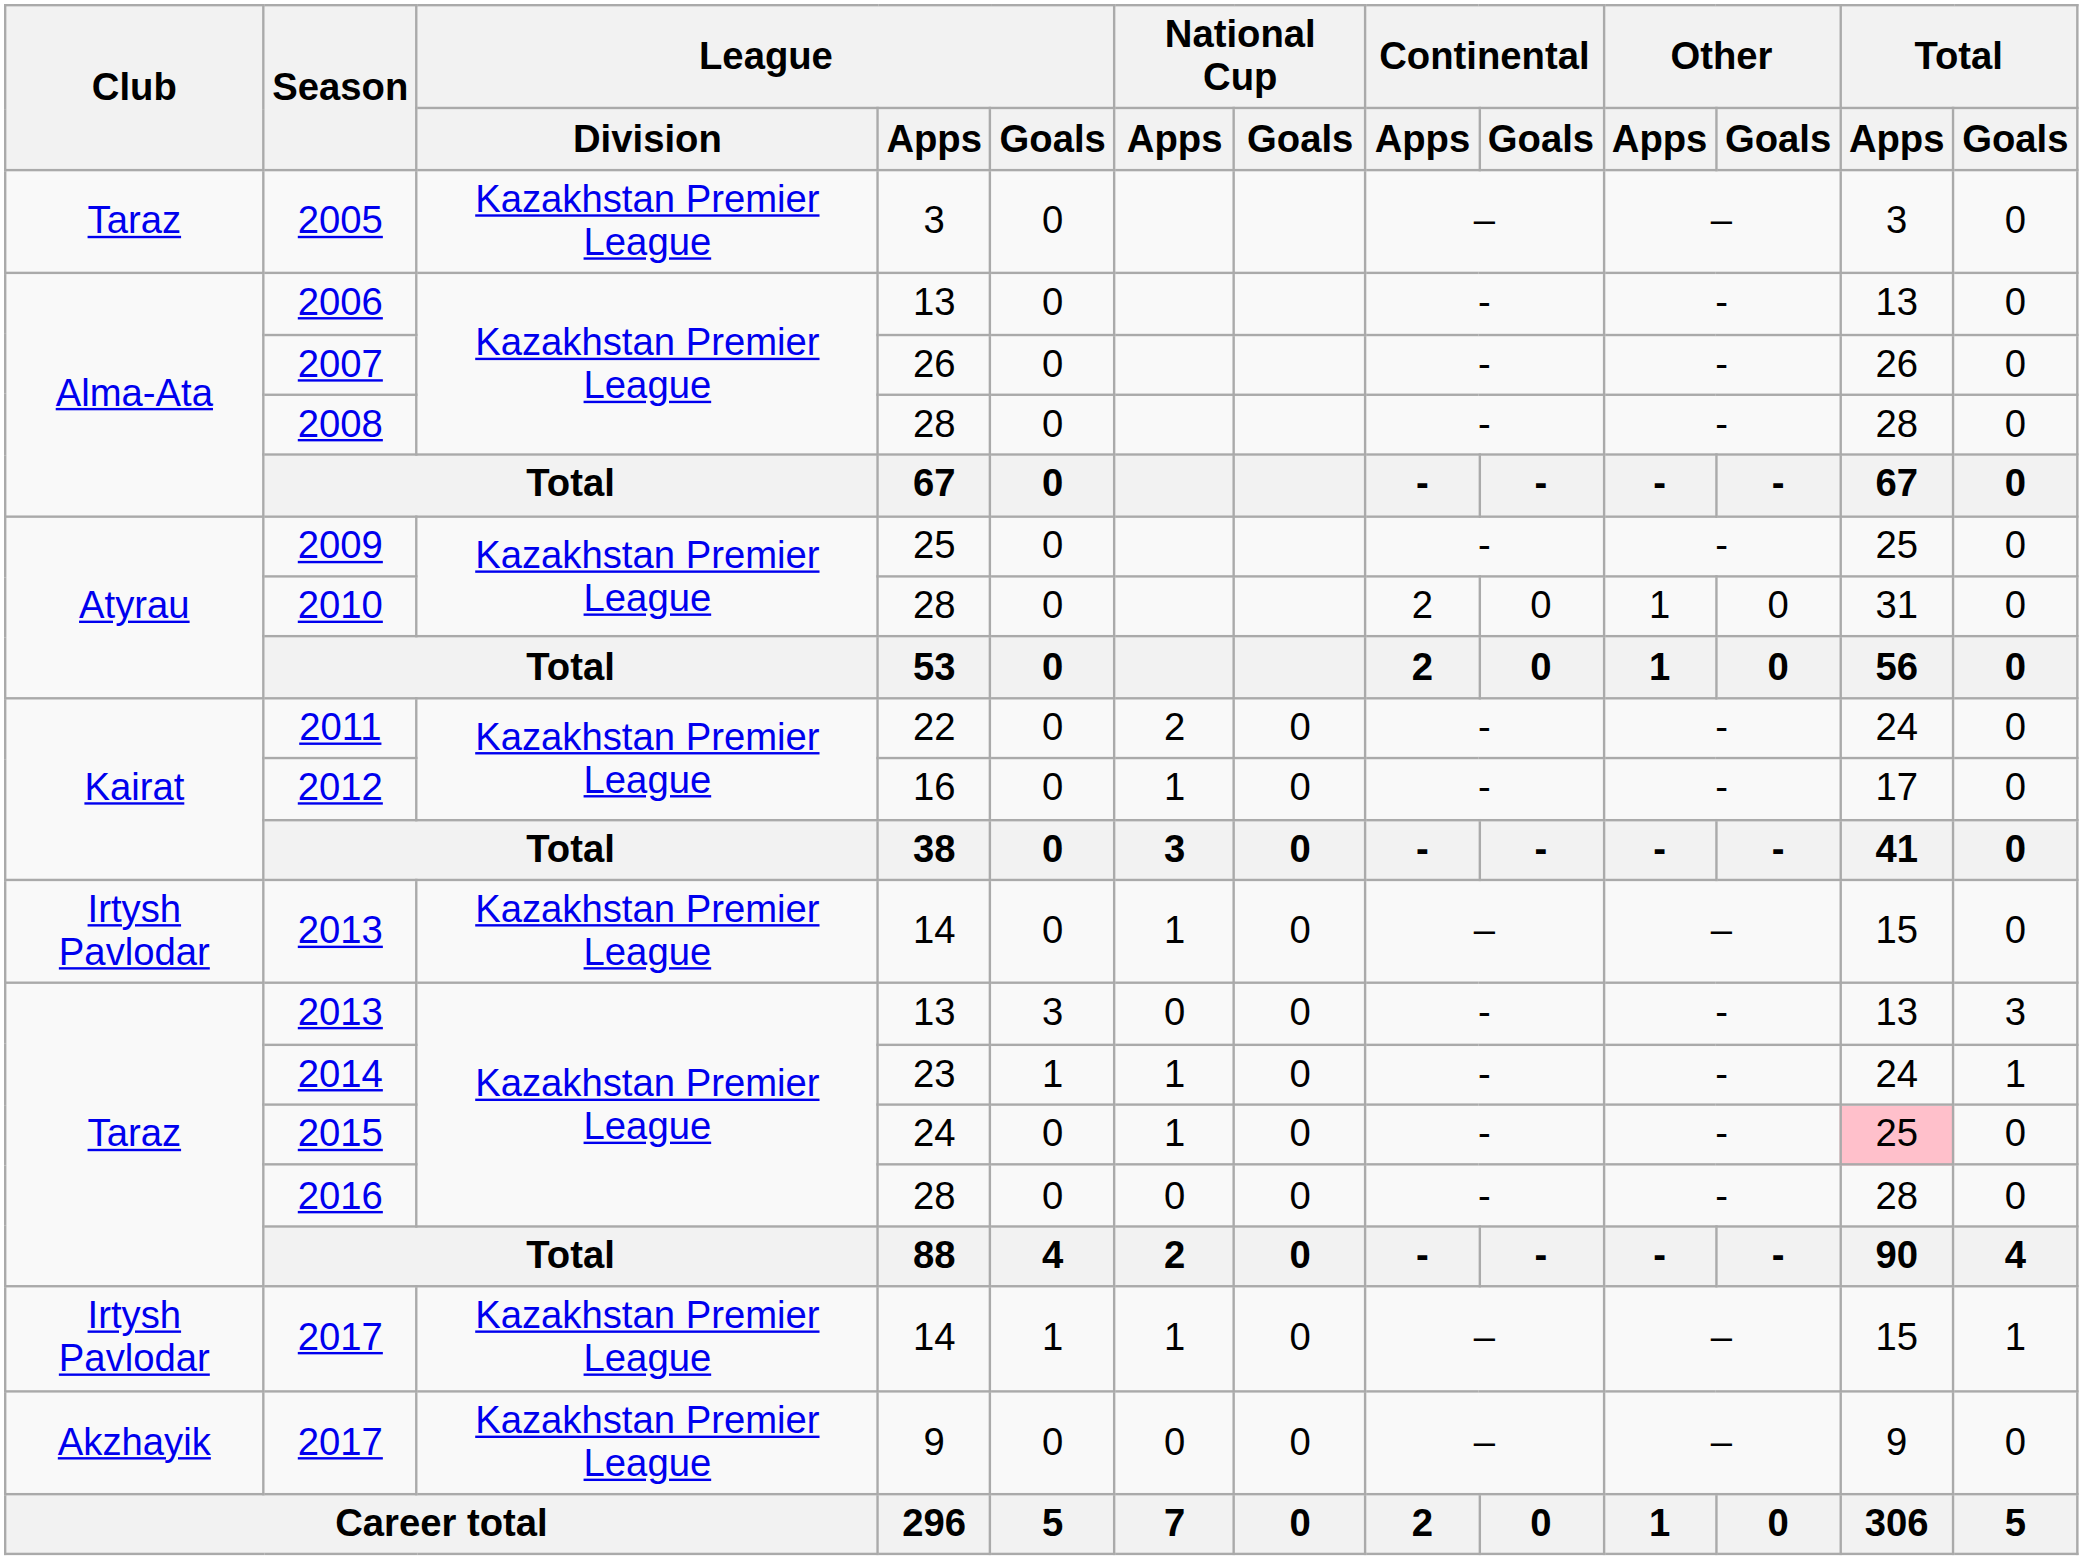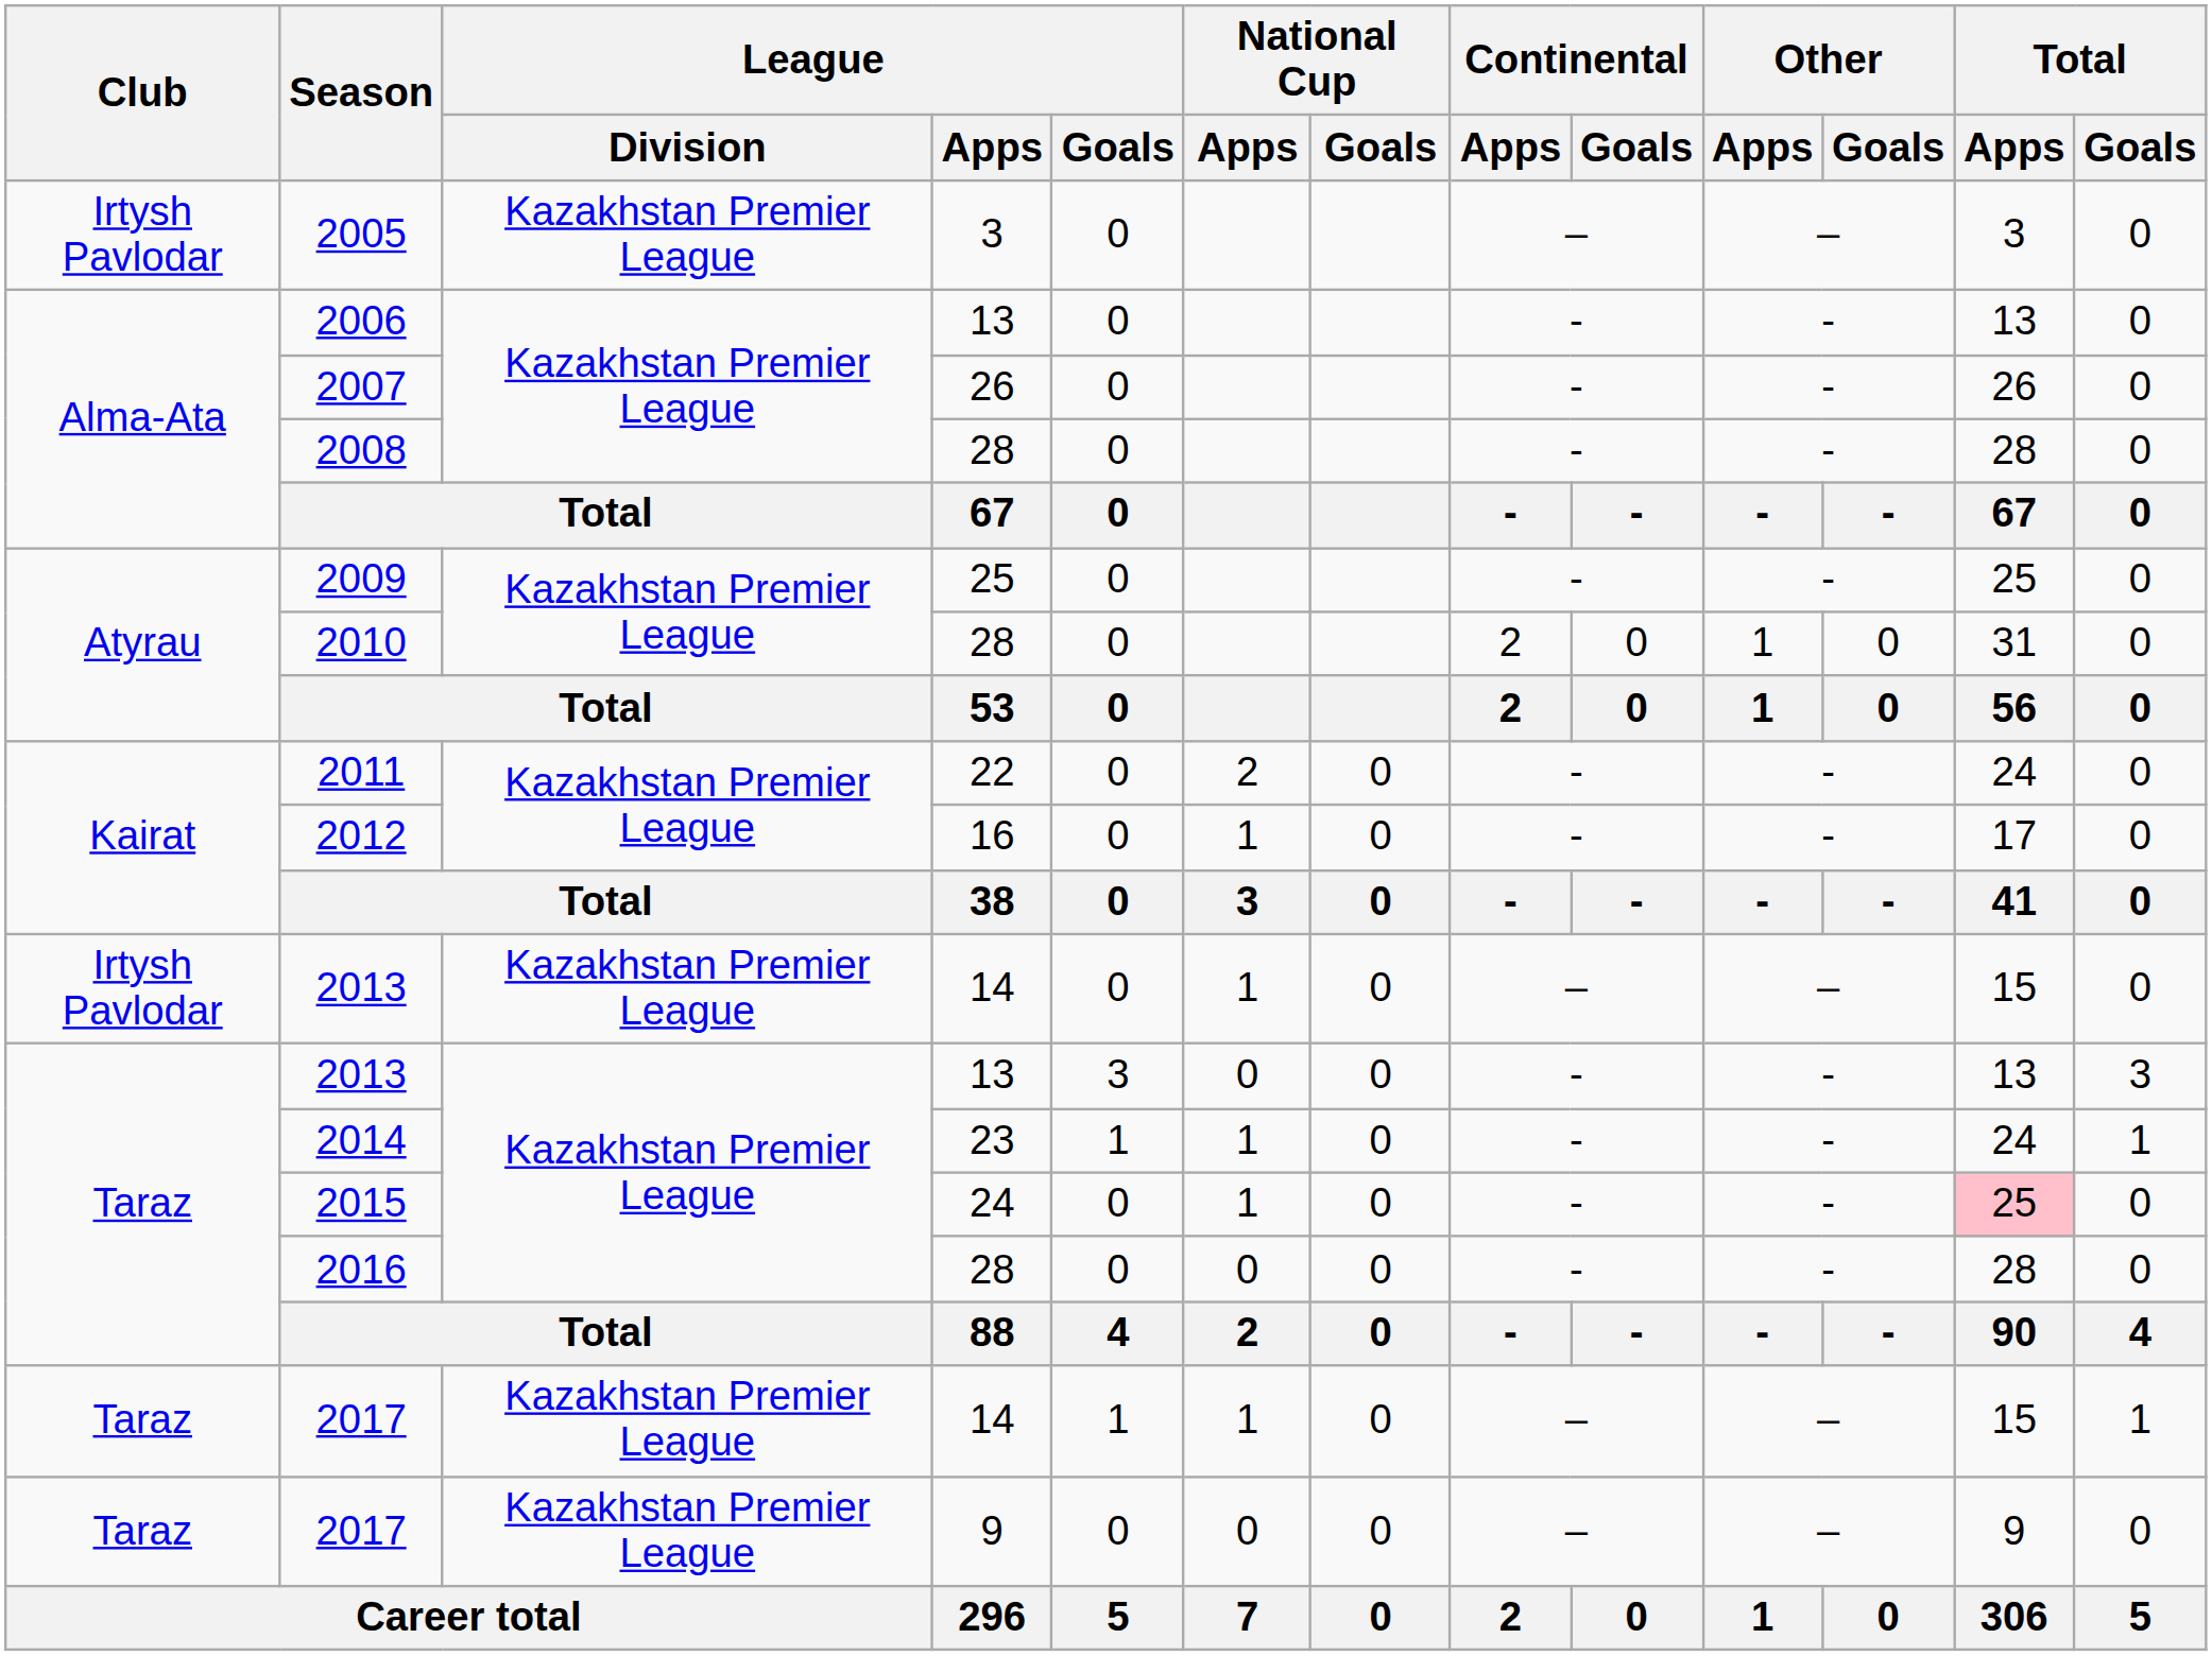 <table class="wikitable" style="text-align: center;">
 <tr>
 <th rowspan="2">Club</th>
 <th rowspan="2">Season</th>
 <th colspan="3">League</th>
 <th colspan="2">National Cup</th>
 <th colspan="2">Continental</th>
 <th colspan="2">Other</th>
 <th colspan="2">Total</th>
 </tr>
 <tr>
 <th>Division</th>
 <th>Apps</th>
 <th>Goals</th>
 <th>Apps</th>
 <th>Goals</th>
 <th>Apps</th>
 <th>Goals</th>
 <th>Apps</th>
 <th>Goals</th>
 <th>Apps</th>
 <th>Goals</th>
 </tr>
 <tr>
-<td valign="center"><a href='#'>Taraz</a></td>
+<td valign="center"><a href='#'>Irtysh Pavlodar</a></td>
 <td><a href='#'>2005</a></td>
 <td><a href='#'>Kazakhstan Premier League</a></td>
 <td>3</td>
 <td>0</td>
 <td></td>
 <td></td>
 <td colspan="2">–</td>
 <td colspan="2">–</td>
 <td>3</td>
 <td>0</td>
 </tr>
 <tr>
 <td rowspan="4" valign="center"><a href='#'>Alma-Ata</a></td>
 <td><a href='#'>2006</a></td>
 <td rowspan="3" valign="center"><a href='#'>Kazakhstan Premier League</a></td>
 <td>13</td>
 <td>0</td>
 <td></td>
 <td></td>
 <td colspan="2">-</td>
 <td colspan="2">-</td>
 <td>13</td>
 <td>0</td>
 </tr>
 <tr>
 <td><a href='#'>2007</a></td>
 <td>26</td>
 <td>0</td>
 <td></td>
 <td></td>
 <td colspan="2">-</td>
 <td colspan="2">-</td>
 <td>26</td>
 <td>0</td>
 </tr>
 <tr>
 <td><a href='#'>2008</a></td>
 <td>28</td>
 <td>0</td>
 <td></td>
 <td></td>
 <td colspan="2">-</td>
 <td colspan="2">-</td>
 <td>28</td>
 <td>0</td>
 </tr>
 <tr>
 <th colspan="2">Total</th>
 <th>67</th>
 <th>0</th>
 <th></th>
 <th></th>
 <th>-</th>
 <th>-</th>
 <th>-</th>
 <th>-</th>
 <th>67</th>
 <th>0</th>
 </tr>
 <tr>
 <td rowspan="3" valign="center"><a href='#'>Atyrau</a></td>
 <td><a href='#'>2009</a></td>
 <td rowspan="2" valign="center"><a href='#'>Kazakhstan Premier League</a></td>
 <td>25</td>
 <td>0</td>
 <td></td>
 <td></td>
 <td colspan="2">-</td>
 <td colspan="2">-</td>
 <td>25</td>
 <td>0</td>
 </tr>
 <tr>
 <td><a href='#'>2010</a></td>
 <td>28</td>
 <td>0</td>
 <td></td>
 <td></td>
 <td>2</td>
 <td>0</td>
 <td>1</td>
 <td>0</td>
 <td>31</td>
 <td>0</td>
 </tr>
 <tr>
 <th colspan="2">Total</th>
 <th>53</th>
 <th>0</th>
 <th></th>
 <th></th>
 <th>2</th>
 <th>0</th>
 <th>1</th>
 <th>0</th>
 <th>56</th>
 <th>0</th>
 </tr>
 <tr>
 <td rowspan="3" valign="center"><a href='#'>Kairat</a></td>
 <td><a href='#'>2011</a></td>
 <td rowspan="2" valign="center"><a href='#'>Kazakhstan Premier League</a></td>
 <td>22</td>
 <td>0</td>
 <td>2</td>
 <td>0</td>
 <td colspan="2">-</td>
 <td colspan="2">-</td>
 <td>24</td>
 <td>0</td>
 </tr>
 <tr>
 <td><a href='#'>2012</a></td>
 <td>16</td>
 <td>0</td>
 <td>1</td>
 <td>0</td>
 <td colspan="2">-</td>
 <td colspan="2">-</td>
 <td>17</td>
 <td>0</td>
 </tr>
 <tr>
 <th colspan="2">Total</th>
 <th>38</th>
 <th>0</th>
 <th>3</th>
 <th>0</th>
 <th>-</th>
 <th>-</th>
 <th>-</th>
 <th>-</th>
 <th>41</th>
 <th>0</th>
 </tr>
 <tr>
 <td valign="center"><a href='#'>Irtysh Pavlodar</a></td>
 <td><a href='#'>2013</a></td>
 <td><a href='#'>Kazakhstan Premier League</a></td>
 <td>14</td>
 <td>0</td>
 <td>1</td>
 <td>0</td>
 <td colspan="2">–</td>
 <td colspan="2">–</td>
 <td>15</td>
 <td>0</td>
 </tr>
 <tr>
 <td rowspan="5" valign="center"><a href='#'>Taraz</a></td>
 <td><a href='#'>2013</a></td>
 <td rowspan="4" valign="center"><a href='#'>Kazakhstan Premier League</a></td>
 <td>13</td>
 <td>3</td>
 <td>0</td>
 <td>0</td>
 <td colspan="2">-</td>
 <td colspan="2">-</td>
 <td>13</td>
 <td>3</td>
 </tr>
 <tr>
 <td><a href='#'>2014</a></td>
 <td>23</td>
 <td>1</td>
 <td>1</td>
 <td>0</td>
 <td colspan="2">-</td>
 <td colspan="2">-</td>
 <td>24</td>
 <td>1</td>
 </tr>
 <tr>
 <td><a href='#'>2015</a></td>
 <td>24</td>
 <td>0</td>
 <td>1</td>
 <td>0</td>
 <td colspan="2">-</td>
 <td colspan="2">-</td>
 <td style="background: pink;">25</td>
 <td>0</td>
 </tr>
 <tr>
 <td><a href='#'>2016</a></td>
 <td>28</td>
 <td>0</td>
 <td>0</td>
 <td>0</td>
 <td colspan="2">-</td>
 <td colspan="2">-</td>
 <td>28</td>
 <td>0</td>
 </tr>
 <tr>
 <th colspan="2">Total</th>
 <th>88</th>
 <th>4</th>
 <th>2</th>
 <th>0</th>
 <th>-</th>
 <th>-</th>
 <th>-</th>
 <th>-</th>
 <th>90</th>
 <th>4</th>
 </tr>
 <tr>
-<td valign="center"><a href='#'>Irtysh Pavlodar</a></td>
+<td valign="center"><a href='#'>Taraz</a></td>
 <td><a href='#'>2017</a></td>
 <td><a href='#'>Kazakhstan Premier League</a></td>
 <td>14</td>
 <td>1</td>
 <td>1</td>
 <td>0</td>
 <td colspan="2">–</td>
 <td colspan="2">–</td>
 <td>15</td>
 <td>1</td>
 </tr>
 <tr>
-<td valign="center"><a href='#'>Akzhayik</a></td>
+<td valign="center"><a href='#'>Taraz</a></td>
 <td><a href='#'>2017</a></td>
 <td><a href='#'>Kazakhstan Premier League</a></td>
 <td>9</td>
 <td>0</td>
 <td>0</td>
 <td>0</td>
 <td colspan="2">–</td>
 <td colspan="2">–</td>
 <td>9</td>
 <td>0</td>
 </tr>
 <tr>
 <th colspan="3">Career total</th>
 <th>296</th>
 <th>5</th>
 <th>7</th>
 <th>0</th>
 <th>2</th>
 <th>0</th>
 <th>1</th>
 <th>0</th>
 <th>306</th>
 <th>5</th>
 </tr>
 </table>
